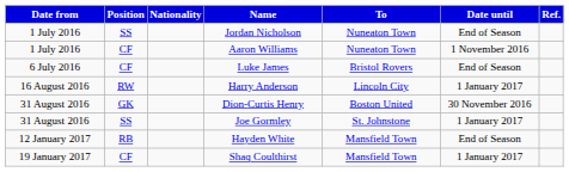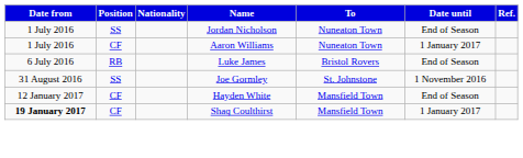 <table class="wikitable"  style="text-align:center; font-size:90%; ">
 <tr>
 <th style="background:#0000DD; color:#FFFFFF; width:125px;">Date from</th>
 <th style="background:#0000DD; color:#FFFFFF; width:50px;">Position</th>
 <th style="background:#0000DD; color:#FFFFFF; width:50px;">Nationality</th>
 <th style="background:#0000DD; color:#FFFFFF; width:150px;">Name</th>
 <th style="background:#0000DD; color:#FFFFFF; width:150px;">To</th>
 <th style="background:#0000DD; color:#FFFFFF; width:125px;">Date until</th>
 <th style="background:#0000DD; color:#FFFFFF; width:25px;">Ref.</th>
 </tr>
 <tr>
 <td>1 July 2016</td>
 <td><a href='#'>SS</a></td>
 <td></td>
 <td><a href='#'>Jordan Nicholson</a></td>
 <td><a href='#'>Nuneaton Town</a></td>
 <td>End of Season</td>
 <td></td>
 </tr>
 <tr>
 <td>1 July 2016</td>
 <td><a href='#'>CF</a></td>
 <td></td>
 <td><a href='#'>Aaron Williams</a></td>
 <td><a href='#'>Nuneaton Town</a></td>
-<td>1 November 2016 </td>
+<td>1 January 2017</td>
 <td></td>
 </tr>
 <tr>
 <td>6 July 2016</td>
-<td><a href='#'>CF</a></td>
+<td><a href='#'>RB</a></td>
 <td></td>
 <td><a href='#'>Luke James</a></td>
 <td><a href='#'>Bristol Rovers</a></td>
 <td>End of Season</td>
-<td></td>
-</tr>
-<tr>
-<td>16 August 2016</td>
-<td><a href='#'>RW</a></td>
-<td></td>
-<td><a href='#'>Harry Anderson</a></td>
-<td><a href='#'>Lincoln City</a></td>
-<td>1 January 2017</td>
-<td></td>
-</tr>
-<tr>
-<td>31 August 2016</td>
-<td><a href='#'>GK</a></td>
-<td></td>
-<td><a href='#'>Dion-Curtis Henry</a></td>
-<td><a href='#'>Boston United</a></td>
-<td>30 November 2016 </td>
 <td></td>
 </tr>
 <tr>
 <td>31 August 2016</td>
 <td><a href='#'>SS</a></td>
 <td></td>
 <td><a href='#'>Joe Gormley</a></td>
 <td><a href='#'>St. Johnstone</a></td>
-<td>1 January 2017</td>
+<td>1 November 2016 </td>
 <td></td>
 </tr>
 <tr>
 <td>12 January 2017</td>
-<td><a href='#'>RB</a></td>
+<td><a href='#'>CF</a></td>
 <td></td>
 <td><a href='#'>Hayden White</a></td>
 <td><a href='#'>Mansfield Town</a></td>
 <td>End of Season</td>
 <td></td>
 </tr>
 <tr>
-<td>19 January 2017</td>
+<td><strong>19 January 2017</strong></td>
 <td><a href='#'>CF</a></td>
 <td></td>
 <td><a href='#'>Shaq Coulthirst</a></td>
 <td><a href='#'>Mansfield Town</a></td>
 <td>1 January 2017</td>
 <td></td>
 </tr>
 </table>
